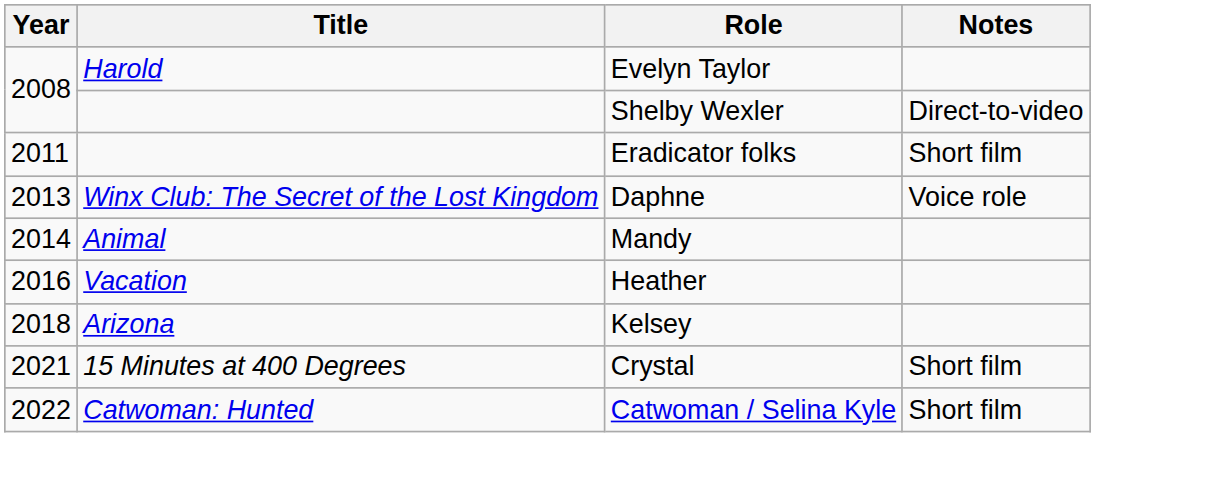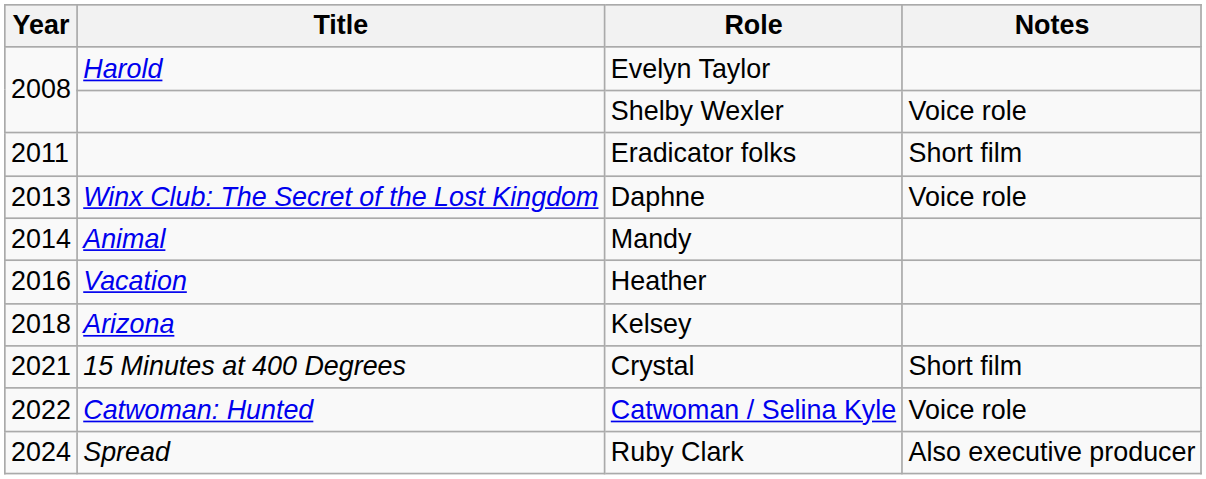 <table class="wikitable sortable">
 <tr>
 <th>Year</th>
 <th>Title</th>
 <th>Role</th>
 <th class="unsortable">Notes</th>
 </tr>
 <tr>
 <td rowspan="2">2008</td>
 <td><em><a href='#'>Harold</a></em></td>
 <td>Evelyn Taylor</td>
 <td></td>
 </tr>
 <tr>
 <td><em></em></td>
 <td>Shelby Wexler</td>
-<td>Direct-to-video</td>
+<td>Voice role</td>
 </tr>
 <tr>
 <td>2011</td>
 <td><em></em></td>
 <td>Eradicator folks</td>
 <td>Short film</td>
 </tr>
 <tr>
 <td>2013</td>
 <td><em><a href='#'>Winx Club: The Secret of the Lost Kingdom</a></em></td>
 <td>Daphne</td>
 <td>Voice role</td>
 </tr>
 <tr>
 <td>2014</td>
 <td><em><a href='#'>Animal</a></em></td>
 <td>Mandy</td>
 <td></td>
 </tr>
 <tr>
 <td>2016</td>
 <td><em><a href='#'>Vacation</a></em></td>
 <td>Heather</td>
 <td></td>
 </tr>
 <tr>
 <td>2018</td>
 <td><em><a href='#'>Arizona</a></em></td>
 <td>Kelsey</td>
 <td></td>
 </tr>
 <tr>
 <td>2021</td>
 <td><em>15 Minutes at 400 Degrees</em></td>
 <td>Crystal</td>
 <td>Short film</td>
 </tr>
 <tr>
 <td>2022</td>
 <td><em><a href='#'>Catwoman: Hunted</a></em></td>
 <td><a href='#'>Catwoman / Selina Kyle</a></td>
-<td>Short film</td>
+<td>Voice role</td>
+</tr>
+<tr>
+<td>2024</td>
+<td><em>Spread</em></td>
+<td>Ruby Clark</td>
+<td>Also executive producer</td>
 </tr>
 </table>
